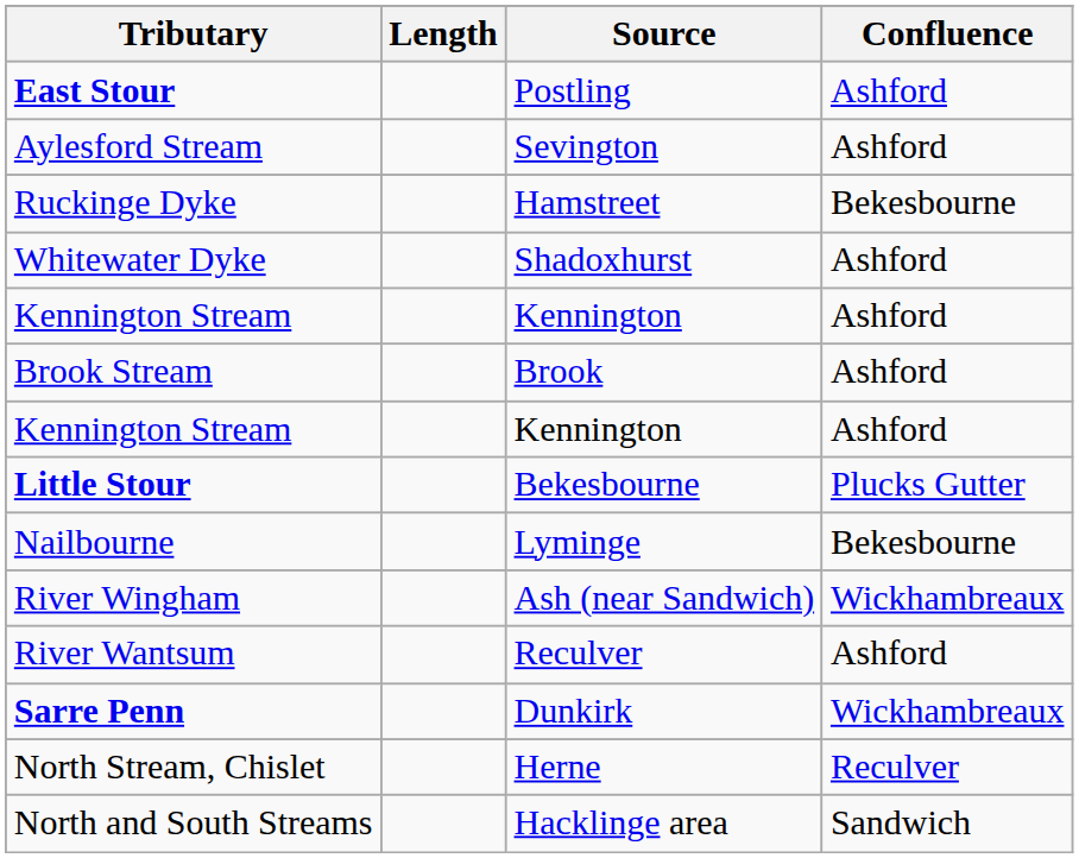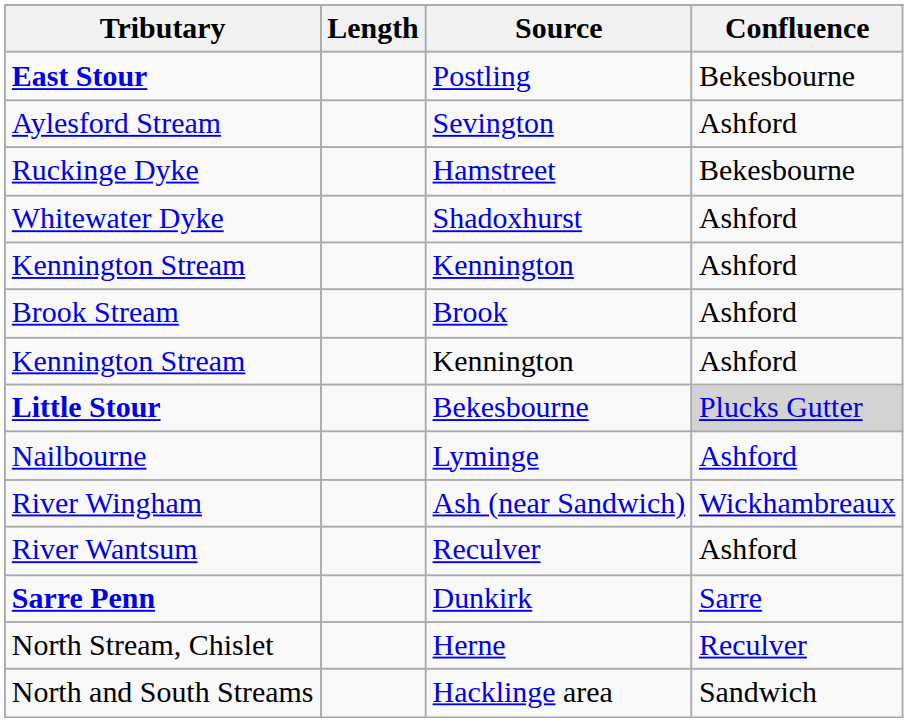 <table class="wikitable">
 <tr bgcolor="#CCCCCC">
 </tr>
 <tr>
 <th>Tributary</th>
 <th>Length</th>
 <th>Source</th>
 <th>Confluence</th>
 </tr>
 <tr>
 <td><strong><a href='#'>East Stour</a></strong></td>
 <td></td>
 <td><a href='#'>Postling</a></td>
-<td><a href='#'>Ashford</a></td>
+<td>Bekesbourne</td>
 </tr>
 <tr>
 <td><a href='#'>Aylesford Stream</a></td>
 <td></td>
 <td><a href='#'>Sevington</a></td>
 <td>Ashford</td>
 </tr>
 <tr>
 <td><a href='#'>Ruckinge Dyke</a></td>
 <td></td>
 <td><a href='#'>Hamstreet</a></td>
 <td>Bekesbourne</td>
 </tr>
 <tr>
 <td><a href='#'>Whitewater Dyke</a></td>
 <td></td>
 <td><a href='#'>Shadoxhurst</a></td>
 <td>Ashford</td>
 </tr>
 <tr>
 <td><a href='#'>Kennington Stream</a></td>
 <td></td>
 <td><a href='#'>Kennington</a></td>
 <td>Ashford</td>
 </tr>
 <tr>
 <td><a href='#'>Brook Stream</a></td>
 <td></td>
 <td><a href='#'>Brook</a></td>
 <td>Ashford</td>
 </tr>
 <tr>
 <td><a href='#'>Kennington Stream</a></td>
 <td></td>
 <td>Kennington</td>
 <td>Ashford</td>
 </tr>
 <tr>
 <td><strong><a href='#'>Little Stour</a></strong></td>
 <td></td>
 <td><a href='#'>Bekesbourne</a></td>
-<td><a href='#'>Plucks Gutter</a></td>
+<td style="background: lightgrey;"><a href='#'>Plucks Gutter</a></td>
 </tr>
 <tr>
 <td><a href='#'>Nailbourne</a></td>
 <td></td>
 <td><a href='#'>Lyminge</a></td>
-<td>Bekesbourne</td>
+<td><a href='#'>Ashford</a></td>
 </tr>
 <tr>
 <td><a href='#'>River Wingham</a></td>
 <td></td>
 <td><a href='#'>Ash (near Sandwich)</a></td>
 <td><a href='#'>Wickhambreaux</a></td>
 </tr>
 <tr>
 <td><a href='#'>River Wantsum</a></td>
 <td></td>
 <td><a href='#'>Reculver</a></td>
 <td>Ashford</td>
 </tr>
 <tr>
 <td><strong><a href='#'>Sarre Penn</a></strong></td>
 <td></td>
 <td><a href='#'>Dunkirk</a></td>
-<td><a href='#'>Wickhambreaux</a></td>
+<td><a href='#'>Sarre</a></td>
 </tr>
 <tr>
 <td>North Stream, Chislet</td>
 <td></td>
 <td><a href='#'>Herne</a></td>
 <td><a href='#'>Reculver</a></td>
 </tr>
 <tr>
 <td>North and South Streams</td>
 <td></td>
 <td><a href='#'>Hacklinge</a> area</td>
 <td>Sandwich</td>
 </tr>
 </table>
